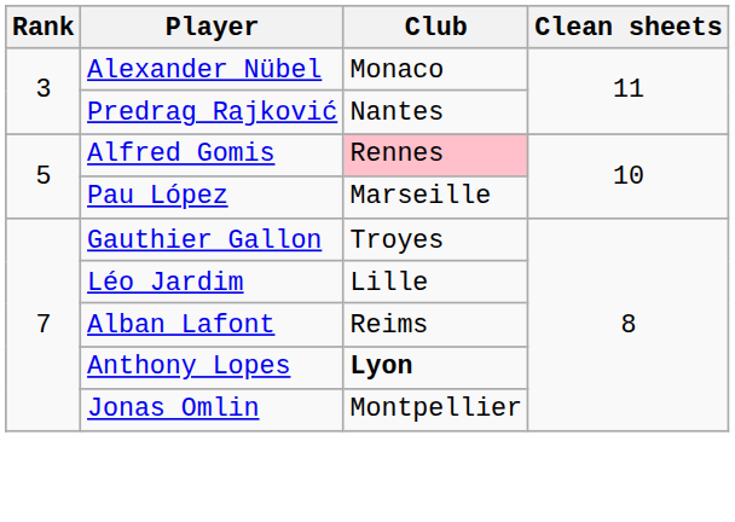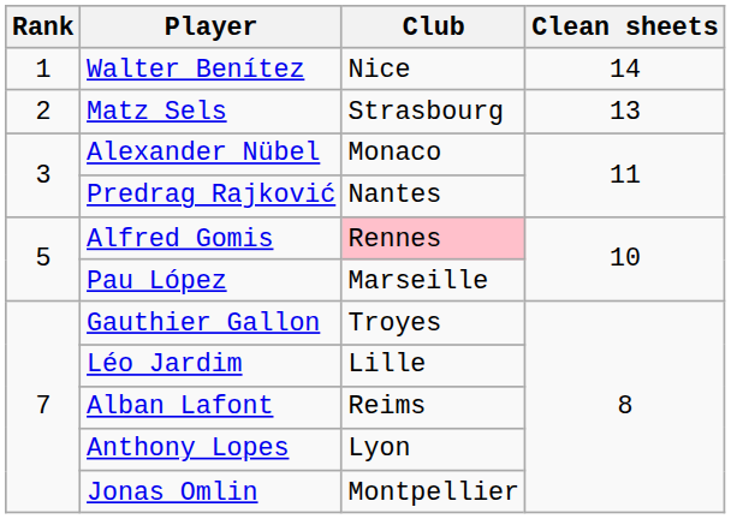 <table class="wikitable" style="text-align:center">
 <tr>
 <th>Rank</th>
 <th>Player</th>
 <th>Club</th>
 <th>Clean sheets</th>
+</tr>
+<tr>
+<td>1</td>
+<td align="left"> <a href='#'>Walter Benítez</a></td>
+<td align="left">Nice</td>
+<td>14</td>
+</tr>
+<tr>
+<td>2</td>
+<td align="left"> <a href='#'>Matz Sels</a></td>
+<td align="left">Strasbourg</td>
+<td>13</td>
 </tr>
 <tr>
 <td rowspan=2>3</td>
 <td align="left"> <a href='#'>Alexander Nübel</a></td>
 <td align="left">Monaco</td>
 <td rowspan=2>11</td>
 </tr>
 <tr>
 <td align="left"> <a href='#'>Predrag Rajković</a></td>
 <td align="left">Nantes</td>
 </tr>
 <tr>
 <td rowspan=2>5</td>
 <td align="left"> <a href='#'>Alfred Gomis</a></td>
 <td align="left" style="background: pink;">Rennes</td>
 <td rowspan=2>10</td>
 </tr>
 <tr>
 <td align="left"> <a href='#'>Pau López</a></td>
 <td align="left">Marseille</td>
 </tr>
 <tr>
 <td rowspan=5>7</td>
 <td align="left"> <a href='#'>Gauthier Gallon</a></td>
 <td align="left">Troyes</td>
 <td rowspan=5>8</td>
 </tr>
 <tr>
 <td align="left"> <a href='#'>Léo Jardim</a></td>
 <td align="left">Lille</td>
 </tr>
 <tr>
 <td align="left"> <a href='#'>Alban Lafont</a></td>
 <td align="left">Reims</td>
 </tr>
 <tr>
 <td align="left"> <a href='#'>Anthony Lopes</a></td>
-<td align="left"><strong>Lyon</strong></td>
+<td align="left">Lyon</td>
 </tr>
 <tr>
 <td align="left"> <a href='#'>Jonas Omlin</a></td>
 <td align="left">Montpellier</td>
 </tr>
 </table>
